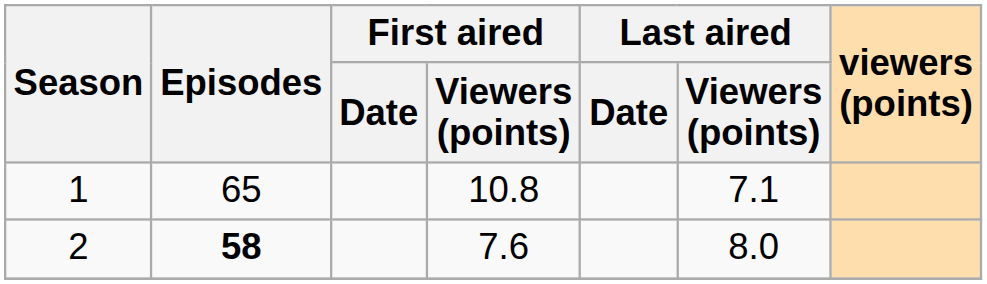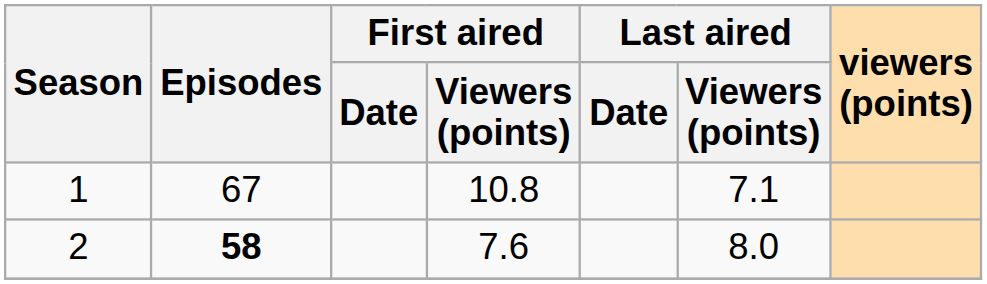 <table class="wikitable" style="text-align: center">
 <tr>
 <th scope="col" rowspan="2">Season</th>
 <th scope="col" rowspan="2" colspan="1">Episodes</th>
 <th scope="col" colspan="2">First aired</th>
 <th scope="col" colspan="2">Last aired</th>
 <th style="background:#ffdead;" rowspan="2"> viewers <br> (points)</th>
 </tr>
 <tr>
 <th scope="col">Date</th>
 <th scope="col">Viewers<br>(points)</th>
 <th scope="col">Date</th>
 <th scope="col">Viewers<br>(points)</th>
 </tr>
 <tr>
 <td>1</td>
-<td>65</td>
+<td>67</td>
 <td></td>
 <td>10.8</td>
 <td></td>
 <td>7.1</td>
 <td style="background:#ffdead;"></td>
 </tr>
 <tr>
 <td>2</td>
 <td><strong>58</strong></td>
 <td></td>
 <td>7.6</td>
 <td></td>
 <td>8.0</td>
 <td style="background:#ffdead;"></td>
 </tr>
 <tr>
 </tr>
 </table>
